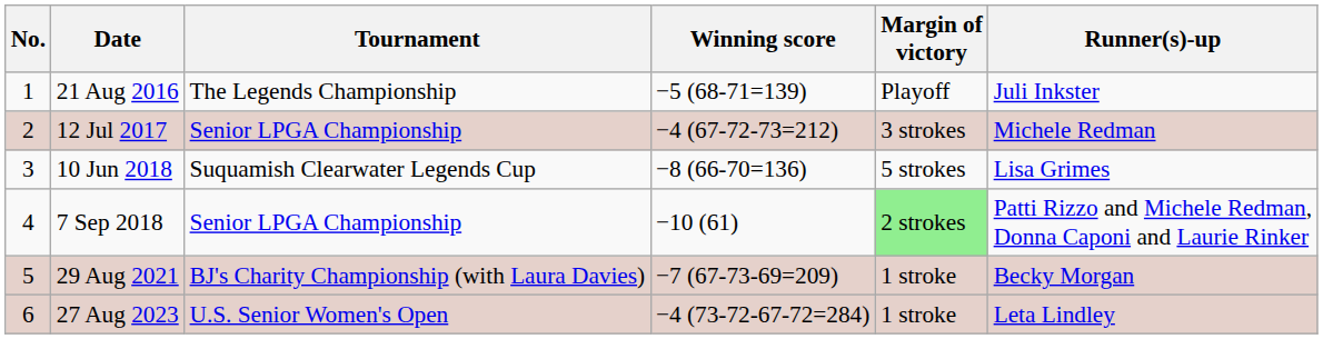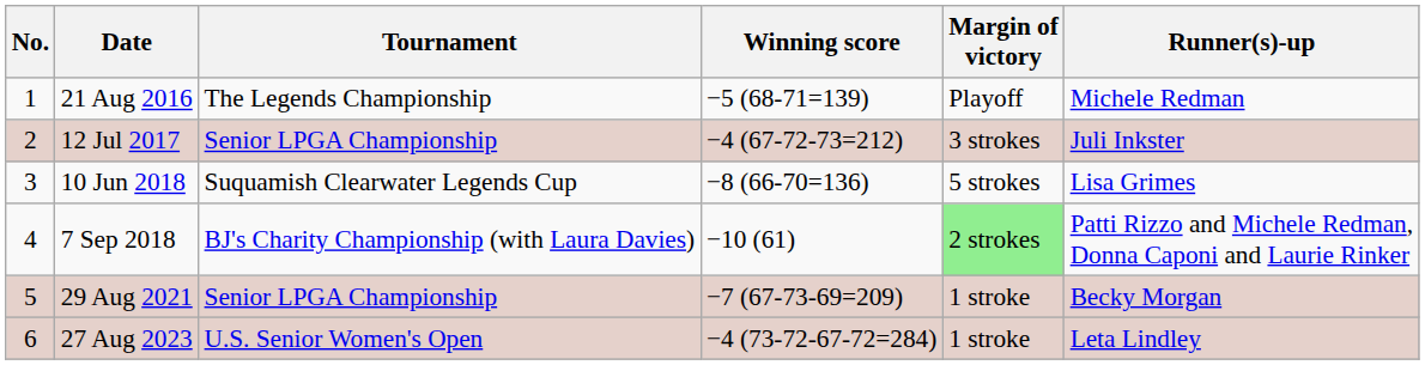 <table class="wikitable" style="font-size:95%;">
 <tr>
 <th>No.</th>
 <th>Date</th>
 <th>Tournament</th>
 <th>Winning score</th>
 <th>Margin of<br>victory</th>
 <th>Runner(s)-up</th>
 </tr>
 <tr>
 <td align=center>1</td>
 <td>21 Aug <a href='#'>2016</a></td>
 <td>The Legends Championship</td>
 <td>−5 (68-71=139)</td>
 <td>Playoff</td>
-<td> <a href='#'>Juli Inkster</a></td>
+<td> <a href='#'>Michele Redman</a></td>
 </tr>
 <tr style="background:#e5d1cb;">
 <td align=center>2</td>
 <td>12 Jul <a href='#'>2017</a></td>
 <td><a href='#'>Senior LPGA Championship</a></td>
 <td>−4 (67-72-73=212)</td>
 <td>3 strokes</td>
-<td> <a href='#'>Michele Redman</a></td>
+<td> <a href='#'>Juli Inkster</a></td>
 </tr>
 <tr>
 <td align=center>3</td>
 <td>10 Jun <a href='#'>2018</a></td>
 <td>Suquamish Clearwater Legends Cup</td>
 <td>−8 (66-70=136)</td>
 <td>5 strokes</td>
 <td> <a href='#'>Lisa Grimes</a></td>
 </tr>
 <tr>
 <td align=center>4</td>
 <td>7 Sep 2018</td>
-<td><a href='#'>Senior LPGA Championship</a></td>
+<td><a href='#'>BJ's Charity Championship</a> (with   <a href='#'>Laura Davies</a>)</td>
 <td>−10 (61)</td>
 <td style="background: lightgreen;">2 strokes</td>
 <td> <a href='#'>Patti Rizzo</a> and  <a href='#'>Michele Redman</a>,<br> <a href='#'>Donna Caponi</a> and  <a href='#'>Laurie Rinker</a></td>
 </tr>
 <tr style="background:#e5d1cb;">
 <td align=center>5</td>
 <td>29 Aug <a href='#'>2021</a></td>
-<td><a href='#'>BJ's Charity Championship</a> (with   <a href='#'>Laura Davies</a>)</td>
+<td><a href='#'>Senior LPGA Championship</a></td>
 <td>−7 (67-73-69=209)</td>
 <td>1 stroke</td>
 <td> <a href='#'>Becky Morgan</a></td>
 </tr>
 <tr style="background:#e5d1cb;">
 <td align=center>6</td>
 <td>27 Aug <a href='#'>2023</a></td>
 <td><a href='#'>U.S. Senior Women's Open</a></td>
 <td>−4 (73-72-67-72=284)</td>
 <td>1 stroke</td>
 <td> <a href='#'>Leta Lindley</a></td>
 </tr>
 </table>
